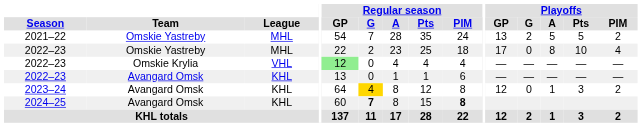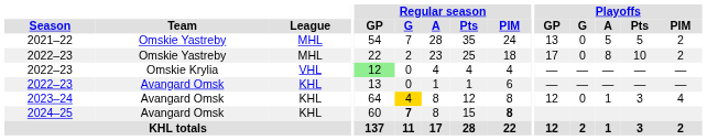 <table border="0" cellpadding="1" cellspacing="0" style="text-align:center; width:60em">
 <tr bgcolor="#e0e0e0">
 <th colspan="3" bgcolor="#ffffff"></th>
 <th rowspan="100" bgcolor="#ffffff"></th>
 <th colspan="5"><a href='#'>Regular season</a></th>
 <th rowspan="100" bgcolor="#ffffff"></th>
 <th colspan="5"><a href='#'>Playoffs</a></th>
 </tr>
 <tr bgcolor="#e0e0e0">
 <th><a href='#'>Season</a></th>
 <th>Team</th>
 <th>League</th>
 <th>GP</th>
 <th><a href='#'>G</a></th>
 <th><a href='#'>A</a></th>
 <th><a href='#'>Pts</a></th>
 <th><a href='#'>PIM</a></th>
 <th>GP</th>
 <th>G</th>
 <th>A</th>
 <th>Pts</th>
 <th>PIM</th>
 </tr>
 <tr>
 <td>2021–22</td>
 <td><a href='#'>Omskie Yastreby</a></td>
 <td><a href='#'>MHL</a></td>
 <td>54</td>
 <td>7</td>
 <td>28</td>
 <td>35</td>
 <td>24</td>
 <td>13</td>
-<td>2</td>
+<td>0</td>
 <td>5</td>
 <td>5</td>
 <td>2</td>
 </tr>
 <tr bgcolor="#f0f0f0">
 <td>2022–23</td>
 <td>Omskie Yastreby</td>
 <td>MHL</td>
 <td>22</td>
 <td>2</td>
 <td>23</td>
 <td>25</td>
 <td>18</td>
 <td>17</td>
 <td>0</td>
 <td>8</td>
 <td>10</td>
-<td>4</td>
+<td>2</td>
 </tr>
 <tr>
 <td>2022–23</td>
 <td>Omskie Krylia</td>
 <td><a href='#'>VHL</a></td>
 <td style="background: lightgreen;">12</td>
 <td>0</td>
 <td>4</td>
 <td>4</td>
 <td>4</td>
 <td>—</td>
 <td>—</td>
 <td>—</td>
 <td>—</td>
 <td>—</td>
 </tr>
 <tr bgcolor="#f0f0f0">
 <td><a href='#'>2022–23</a></td>
 <td><a href='#'>Avangard Omsk</a></td>
 <td><a href='#'>KHL</a></td>
 <td>13</td>
 <td>0</td>
 <td>1</td>
 <td>1</td>
 <td>6</td>
 <td>—</td>
 <td>—</td>
 <td>—</td>
 <td>—</td>
 <td>—</td>
 </tr>
 <tr>
 <td><a href='#'>2023–24</a></td>
 <td>Avangard Omsk</td>
 <td>KHL</td>
 <td>64</td>
 <td style="background: gold;">4</td>
 <td>8</td>
 <td>12</td>
 <td>8</td>
 <td>12</td>
 <td>0</td>
 <td>1</td>
 <td>3</td>
-<td>2</td>
+<td>4</td>
 </tr>
 <tr bgcolor="#f0f0f0">
 <td><a href='#'>2024–25</a></td>
 <td>Avangard Omsk</td>
 <td>KHL</td>
 <td>60</td>
 <td><strong>7</strong></td>
 <td>8</td>
 <td>15</td>
 <td><strong>8</strong></td>
 <td></td>
 <th></th>
 <td></td>
 <td></td>
 <td></td>
 </tr>
 <tr bgcolor="#e0e0e0">
 <th colspan="3">KHL totals</th>
 <th>137</th>
 <th>11</th>
 <th>17</th>
 <th>28</th>
 <th>22</th>
 <th>12</th>
 <th>2</th>
 <th>1</th>
 <th>3</th>
 <th>2</th>
 </tr>
 </table>
